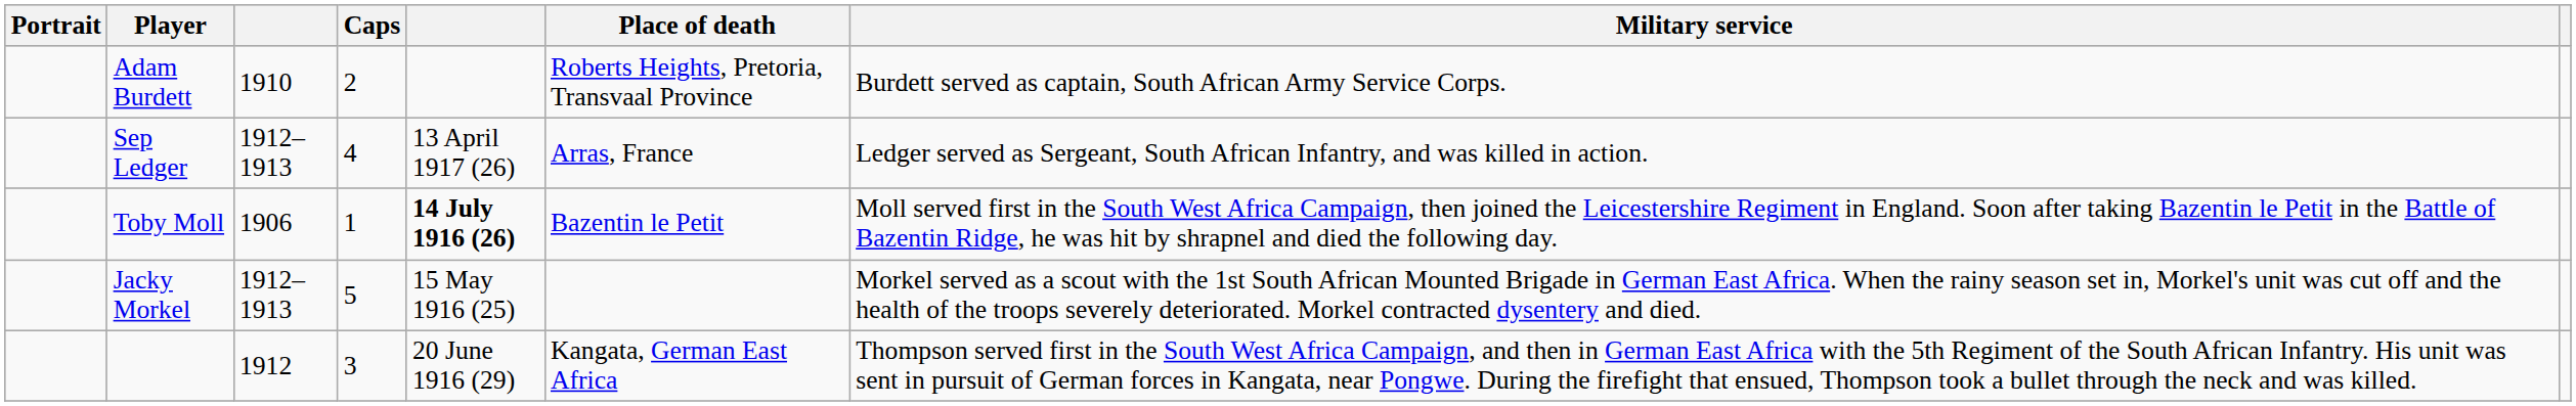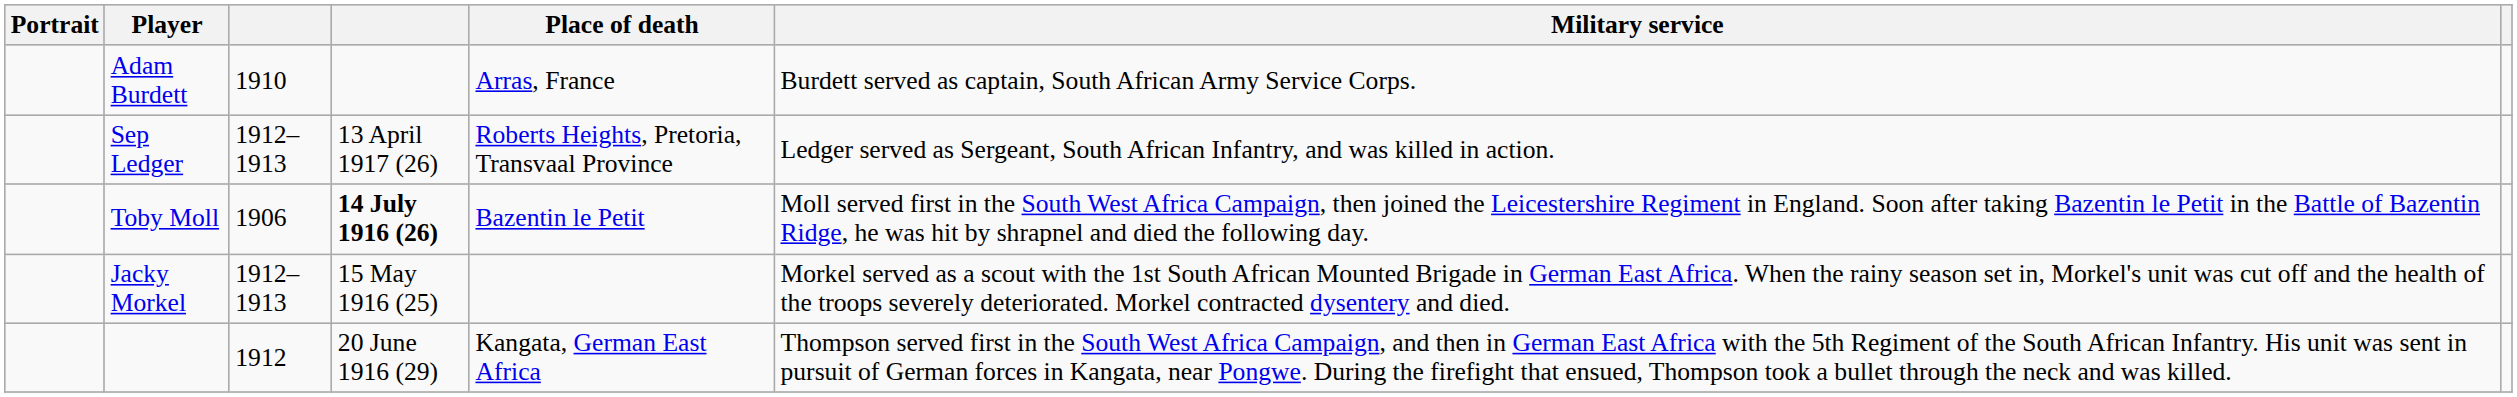 <table class="wikitable">
 <tr>
 <th>Portrait</th>
 <th>Player</th>
 <th></th>
-<th>Caps</th>
 <th></th>
 <th>Place of death</th>
 <th>Military service</th>
 <th></th>
 </tr>
 <tr>
 <td></td>
 <td><a href='#'>Adam Burdett</a></td>
 <td>1910</td>
-<td>2</td>
 <td></td>
-<td><a href='#'>Roberts Heights</a>, Pretoria, Transvaal Province</td>
+<td><a href='#'>Arras</a>, France</td>
 <td>Burdett served as captain, South African Army Service Corps.</td>
 <td></td>
 </tr>
 <tr>
 <td></td>
 <td><a href='#'>Sep Ledger</a></td>
 <td>1912–1913</td>
-<td>4</td>
 <td>13 April 1917 (26)</td>
-<td><a href='#'>Arras</a>, France</td>
+<td><a href='#'>Roberts Heights</a>, Pretoria, Transvaal Province</td>
 <td>Ledger served as Sergeant, South African Infantry, and was killed in action.</td>
 <td></td>
 </tr>
 <tr>
 <td></td>
 <td><a href='#'>Toby Moll</a></td>
 <td>1906</td>
-<td>1</td>
 <td><strong>14 July 1916 (26)</strong></td>
 <td><a href='#'>Bazentin le Petit</a></td>
 <td>Moll served first in the <a href='#'>South West Africa Campaign</a>, then joined the <a href='#'>Leicestershire Regiment</a> in England. Soon after taking <a href='#'>Bazentin le Petit</a> in the <a href='#'>Battle of Bazentin Ridge</a>, he was hit by shrapnel and died the following day.</td>
 <td></td>
 </tr>
 <tr>
 <td></td>
 <td><a href='#'>Jacky Morkel</a></td>
 <td>1912–1913</td>
-<td>5</td>
 <td>15 May 1916 (25)</td>
 <td></td>
 <td>Morkel served as a scout with the 1st South African Mounted Brigade in <a href='#'>German East Africa</a>. When the rainy season set in, Morkel's unit was cut off and the health of the troops severely deteriorated. Morkel contracted <a href='#'>dysentery</a> and died.</td>
 <td></td>
 </tr>
 <tr>
 <td></td>
 <td></td>
 <td>1912</td>
-<td>3</td>
 <td>20 June 1916 (29)</td>
 <td>Kangata, <a href='#'>German East Africa</a></td>
 <td>Thompson served first in the <a href='#'>South West Africa Campaign</a>, and then in <a href='#'>German East Africa</a> with the 5th Regiment of the South African Infantry. His unit was sent in pursuit of German forces in Kangata, near <a href='#'>Pongwe</a>. During the firefight that ensued, Thompson took a bullet through the neck and was killed.</td>
 <td></td>
 </tr>
 </table>
